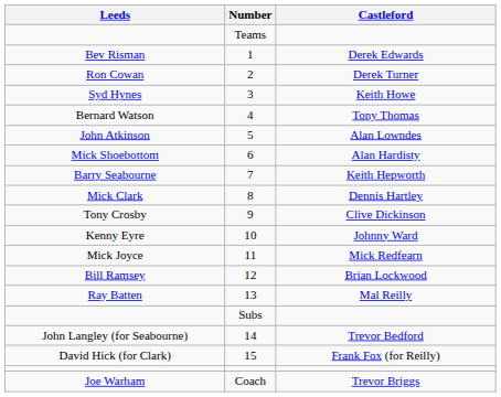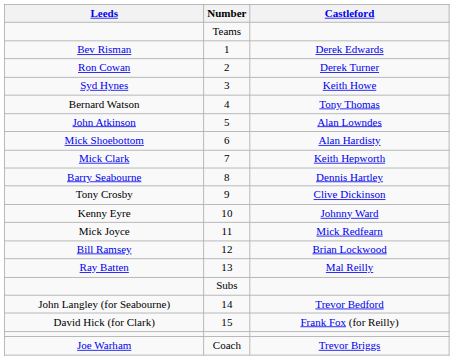 <table class="wikitable" style="text-align:center; font-size: 85%">
 <tr>
 <th width=240 abbr=winner><a href='#'>Leeds</a></th>
 <th width=50 abbr="Number">Number</th>
 <th width=240 abbr=runner-up><a href='#'>Castleford</a></th>
 </tr>
 <tr>
 <td></td>
 <td>Teams</td>
 <td></td>
 </tr>
 <tr>
 <td><a href='#'>Bev Risman</a></td>
 <td>1</td>
 <td><a href='#'>Derek Edwards</a></td>
 </tr>
 <tr>
 <td><a href='#'>Ron Cowan</a></td>
 <td>2</td>
 <td><a href='#'>Derek Turner</a></td>
 </tr>
 <tr>
 <td><a href='#'>Syd Hynes</a></td>
 <td>3</td>
 <td><a href='#'>Keith Howe</a></td>
 </tr>
 <tr>
 <td>Bernard Watson</td>
 <td>4</td>
 <td><a href='#'>Tony Thomas</a></td>
 </tr>
 <tr>
 <td><a href='#'>John Atkinson</a></td>
 <td>5</td>
 <td><a href='#'>Alan Lowndes</a></td>
 </tr>
 <tr>
 <td><a href='#'>Mick Shoebottom</a></td>
 <td>6</td>
 <td><a href='#'>Alan Hardisty</a></td>
 </tr>
 <tr>
-<td><a href='#'>Barry Seabourne</a></td>
+<td><a href='#'>Mick Clark</a></td>
 <td>7</td>
 <td><a href='#'>Keith Hepworth</a></td>
 </tr>
 <tr>
-<td><a href='#'>Mick Clark</a></td>
+<td><a href='#'>Barry Seabourne</a></td>
 <td>8</td>
 <td><a href='#'>Dennis Hartley</a></td>
 </tr>
 <tr>
 <td>Tony Crosby</td>
 <td>9</td>
 <td><a href='#'>Clive Dickinson</a></td>
 </tr>
 <tr>
 <td>Kenny Eyre</td>
 <td>10</td>
 <td><a href='#'>Johnny Ward</a></td>
 </tr>
 <tr>
 <td>Mick Joyce</td>
 <td>11</td>
 <td><a href='#'>Mick Redfearn</a></td>
 </tr>
 <tr>
 <td><a href='#'>Bill Ramsey</a></td>
 <td>12</td>
 <td><a href='#'>Brian Lockwood</a></td>
 </tr>
 <tr>
 <td><a href='#'>Ray Batten</a></td>
 <td>13</td>
 <td><a href='#'>Mal Reilly</a></td>
 </tr>
 <tr>
 <td></td>
 <td>Subs</td>
 <td></td>
 </tr>
 <tr>
 <td>John Langley (for Seabourne)</td>
 <td>14</td>
 <td><a href='#'>Trevor Bedford</a></td>
 </tr>
 <tr>
 <td>David Hick (for Clark)</td>
 <td>15</td>
 <td><a href='#'>Frank Fox</a> (for Reilly)</td>
 </tr>
 <tr>
 <td></td>
 <td></td>
 <td></td>
 </tr>
 <tr>
 <td><a href='#'>Joe Warham</a></td>
 <td>Coach</td>
 <td><a href='#'>Trevor Briggs</a></td>
 </tr>
 </table>
